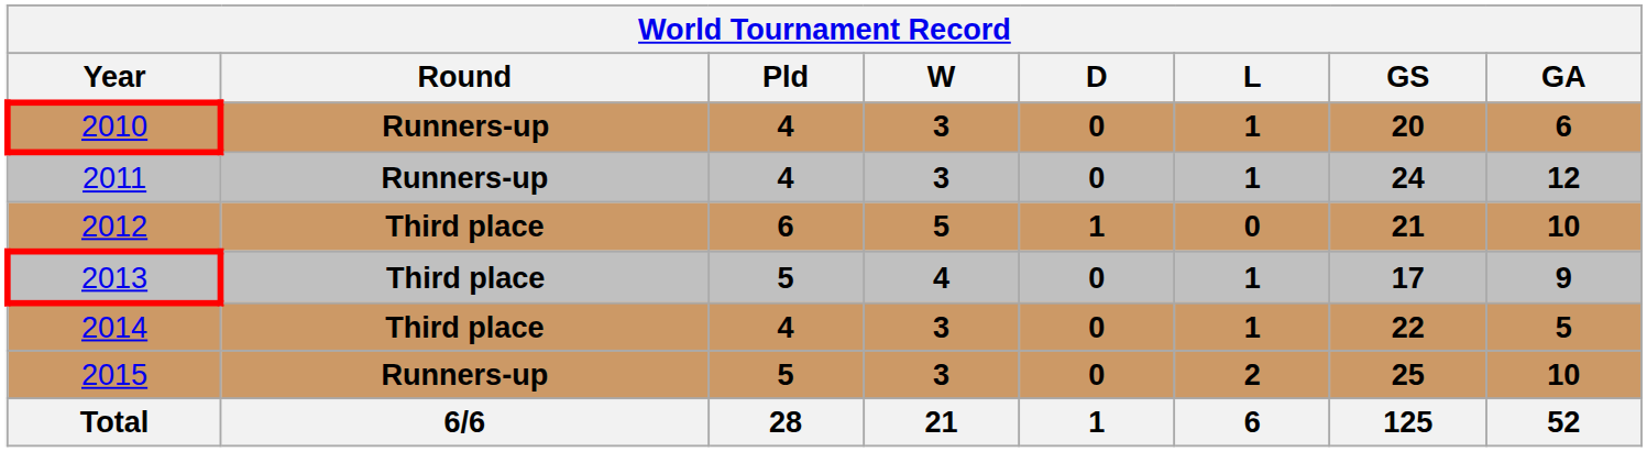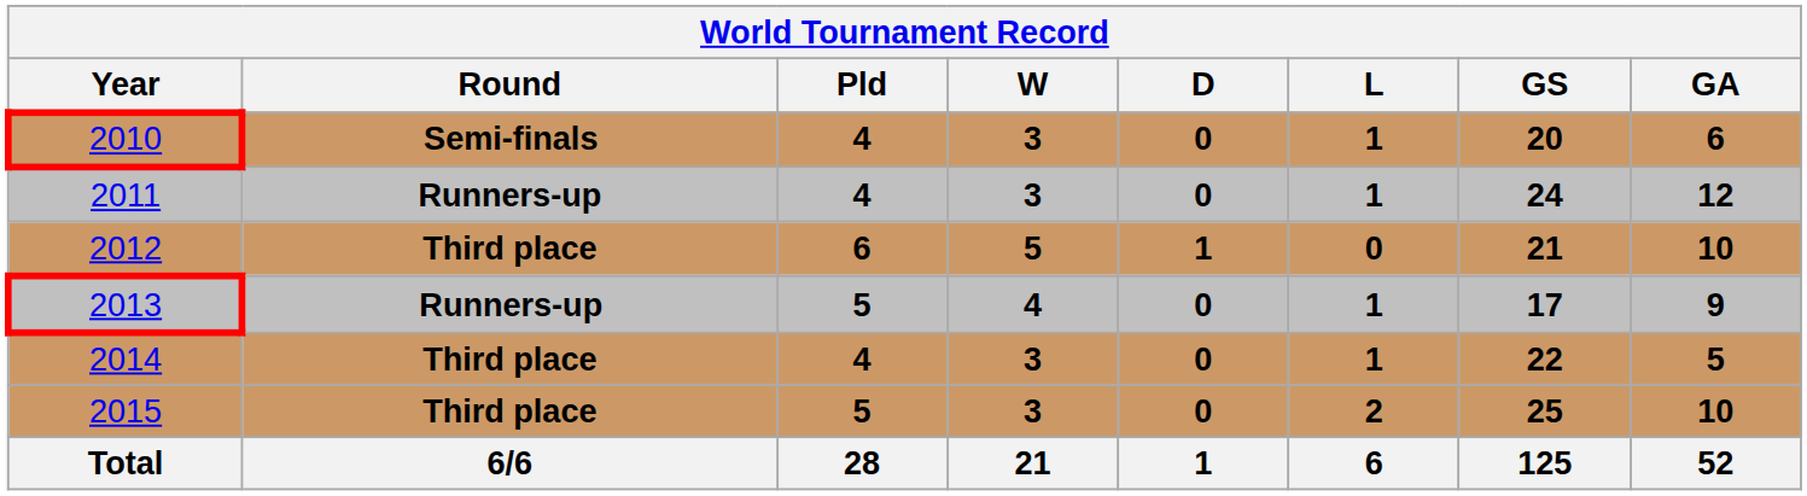 <table class="wikitable" width=50% style="text-align: center;font-size:90%;">
 <tr>
 <th colspan=8><a href='#'>World Tournament Record</a></th>
 </tr>
 <tr>
 <th width=11%>Year</th>
 <th width=25%>Round</th>
 <th width=8%>Pld</th>
 <th width=8%>W</th>
 <th width=8%>D</th>
 <th width=8%>L</th>
 <th width=8%>GS</th>
 <th width=8%>GA</th>
 </tr>
 <tr bgcolor="#cc9966">
 <td style="border: 3px solid red"> <a href='#'>2010</a></td>
-<td><strong>Runners-up</strong></td>
+<td><strong>Semi-finals</strong></td>
 <td><strong>4</strong></td>
 <td><strong>3</strong></td>
 <td><strong>0</strong></td>
 <td><strong>1</strong></td>
 <td><strong>20</strong></td>
 <td><strong>6</strong></td>
 </tr>
 <tr bgcolor=silver>
 <td> <a href='#'>2011</a></td>
 <td><strong>Runners-up</strong></td>
 <td><strong>4</strong></td>
 <td><strong>3</strong></td>
 <td><strong>0</strong></td>
 <td><strong>1</strong></td>
 <td><strong>24</strong></td>
 <td><strong>12</strong></td>
 </tr>
 <tr bgcolor="#cc9966">
 <td> <a href='#'>2012</a></td>
 <td><strong>Third place</strong></td>
 <td><strong>6</strong></td>
 <td><strong>5</strong></td>
 <td><strong>1</strong></td>
 <td><strong>0</strong></td>
 <td><strong>21</strong></td>
 <td><strong>10</strong></td>
 </tr>
 <tr bgcolor=silver>
 <td style="border:3px solid red"> <a href='#'>2013</a></td>
-<td><strong>Third place</strong></td>
+<td><strong>Runners-up</strong></td>
 <td><strong>5</strong></td>
 <td><strong>4</strong></td>
 <td><strong>0</strong></td>
 <td><strong>1</strong></td>
 <td><strong>17</strong></td>
 <td><strong>9</strong></td>
 </tr>
 <tr bgcolor="#cc9966">
 <td> <a href='#'>2014</a></td>
 <td><strong>Third place</strong></td>
 <td><strong>4</strong></td>
 <td><strong>3</strong></td>
 <td><strong>0</strong></td>
 <td><strong>1</strong></td>
 <td><strong>22</strong></td>
 <td><strong>5</strong></td>
 </tr>
 <tr bgcolor="#cc9966">
 <td> <a href='#'>2015</a></td>
-<td><strong>Runners-up</strong></td>
+<td><strong>Third place</strong></td>
 <td><strong>5</strong></td>
 <td><strong>3</strong></td>
 <td><strong>0</strong></td>
 <td><strong>2</strong></td>
 <td><strong>25</strong></td>
 <td><strong>10</strong></td>
 </tr>
 <tr>
 <th><strong>Total</strong></th>
 <th><strong>6/6</strong></th>
 <th><strong>28</strong></th>
 <th><strong>21</strong></th>
 <th><strong>1</strong></th>
 <th><strong>6</strong></th>
 <th><strong>125</strong></th>
 <th><strong>52</strong></th>
 </tr>
 </table>
